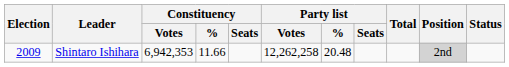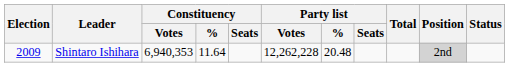 <table class="wikitable" style="text-align:center">
 <tr>
 <th rowspan="2">Election</th>
 <th rowspan="2">Leader</th>
 <th colspan="3">Constituency</th>
 <th colspan="3">Party list</th>
 <th rowspan="2">Total</th>
 <th rowspan="2">Position</th>
 <th rowspan="2">Status</th>
 </tr>
 <tr>
 <th>Votes</th>
 <th>%</th>
 <th>Seats</th>
 <th>Votes</th>
 <th>%</th>
 <th>Seats</th>
 </tr>
 <tr>
 <td><a href='#'>2009</a></td>
 <td><a href='#'>Shintaro Ishihara</a></td>
-<td>6,942,353</td>
-<td>11.66</td>
+<td>6,940,353</td>
+<td>11.64</td>
 <td></td>
-<td>12,262,258</td>
+<td>12,262,228</td>
 <td>20.48</td>
 <td></td>
 <td></td>
 <td style="background: lightgrey;">2nd</td>
 <td></td>
 </tr>
 </table>
